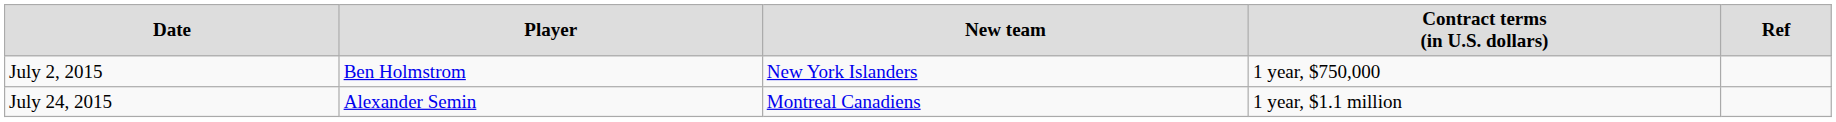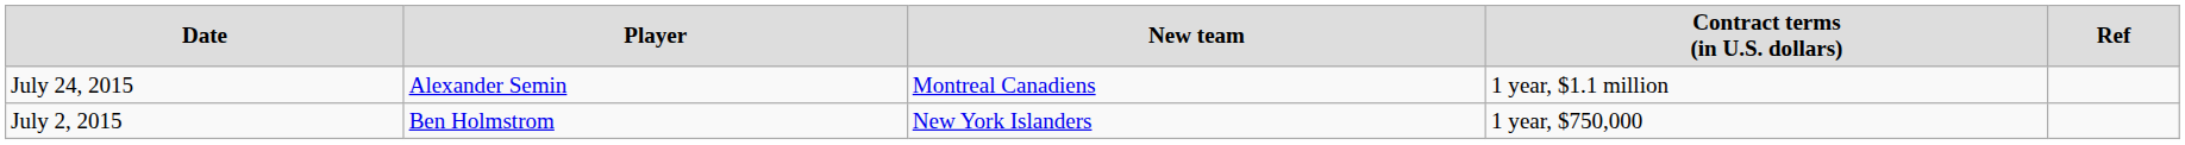 <table class="wikitable" width=97%>
 <tr align="center" bgcolor="#dddddd">
 <td><strong>Date</strong></td>
 <td><strong>Player</strong></td>
 <td><strong>New team</strong></td>
 <td><strong>Contract terms</strong><br><strong>(in U.S. dollars)</strong></td>
 <td><strong>Ref</strong></td>
 </tr>
 <tr>
+<td>July 24, 2015</td>
+<td><a href='#'>Alexander Semin</a></td>
+<td><a href='#'>Montreal Canadiens</a></td>
+<td>1 year, $1.1 million</td>
+<td></td>
+</tr>
+<tr>
 <td>July 2, 2015</td>
 <td><a href='#'>Ben Holmstrom</a></td>
 <td><a href='#'>New York Islanders</a></td>
 <td>1 year, $750,000</td>
 <td></td>
 </tr>
-<tr>
-<td>July 24, 2015</td>
-<td><a href='#'>Alexander Semin</a></td>
-<td><a href='#'>Montreal Canadiens</a></td>
-<td>1 year, $1.1 million</td>
-<td></td>
-</tr>
 </table>
